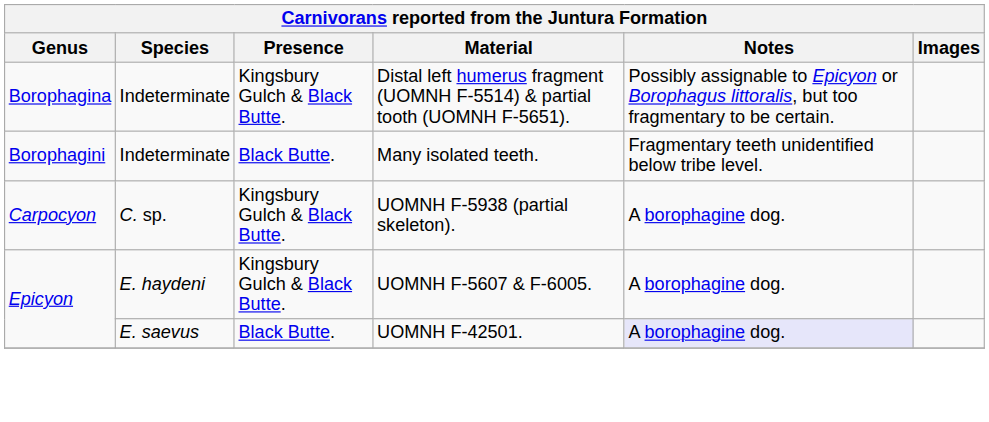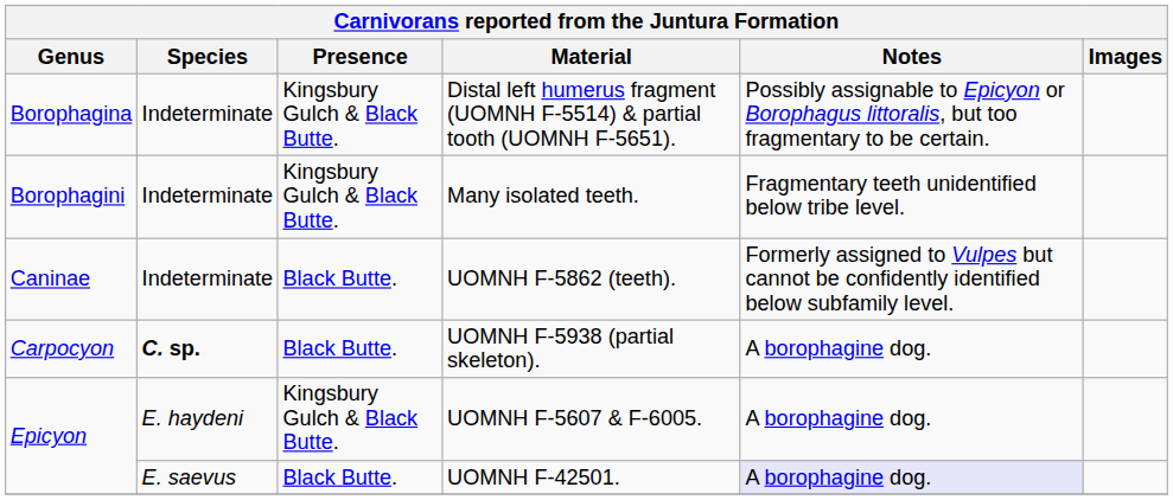 <table class="wikitable" align="center">
 <tr>
 <th colspan="6" align="center"><strong><a href='#'>Carnivorans</a> reported from the Juntura Formation</strong></th>
 </tr>
 <tr>
 <th>Genus</th>
 <th>Species</th>
 <th>Presence</th>
 <th><strong>Material</strong></th>
 <th>Notes</th>
 <th>Images</th>
 </tr>
 <tr>
 <td><a href='#'>Borophagina</a></td>
 <td>Indeterminate</td>
 <td>Kingsbury Gulch & <a href='#'>Black Butte</a>.</td>
 <td>Distal left <a href='#'>humerus</a> fragment (UOMNH F-5514) & partial tooth (UOMNH F-5651).</td>
 <td>Possibly assignable to <em><a href='#'>Epicyon</a></em> or <em><a href='#'>Borophagus littoralis</a></em>, but too fragmentary to be certain.</td>
 <td></td>
 </tr>
 <tr>
 <td><a href='#'>Borophagini</a></td>
 <td>Indeterminate</td>
-<td><a href='#'>Black Butte</a>.</td>
+<td>Kingsbury Gulch & <a href='#'>Black Butte</a>.</td>
 <td>Many isolated teeth.</td>
 <td>Fragmentary teeth unidentified below tribe level.</td>
 <td></td>
 </tr>
 <tr>
+<td><a href='#'>Caninae</a></td>
+<td>Indeterminate</td>
+<td><a href='#'>Black Butte</a>.</td>
+<td>UOMNH F-5862 (teeth).</td>
+<td>Formerly assigned to <em><a href='#'>Vulpes</a></em> but cannot be confidently identified below subfamily level.</td>
+<td></td>
+</tr>
+<tr>
 <td><em><a href='#'>Carpocyon</a></em></td>
-<td><em>C.</em> sp.</td>
-<td>Kingsbury Gulch & <a href='#'>Black Butte</a>.</td>
+<td><strong><em>C.</em> sp.</strong></td>
+<td><a href='#'>Black Butte</a>.</td>
 <td>UOMNH F-5938 (partial skeleton).</td>
 <td>A <a href='#'>borophagine</a> dog.</td>
 <td></td>
 </tr>
 <tr>
 <td rowspan=2><em><a href='#'>Epicyon</a></em></td>
 <td><em>E. haydeni</em></td>
 <td>Kingsbury Gulch & <a href='#'>Black Butte</a>.</td>
 <td>UOMNH F-5607 & F-6005.</td>
 <td>A <a href='#'>borophagine</a> dog.</td>
 <td></td>
 </tr>
 <tr>
 <td><em>E. saevus</em></td>
 <td><a href='#'>Black Butte</a>.</td>
 <td>UOMNH F-42501.</td>
 <td style="background: lavender;">A <a href='#'>borophagine</a> dog.</td>
 <td></td>
 </tr>
 <tr>
 </tr>
 </table>
